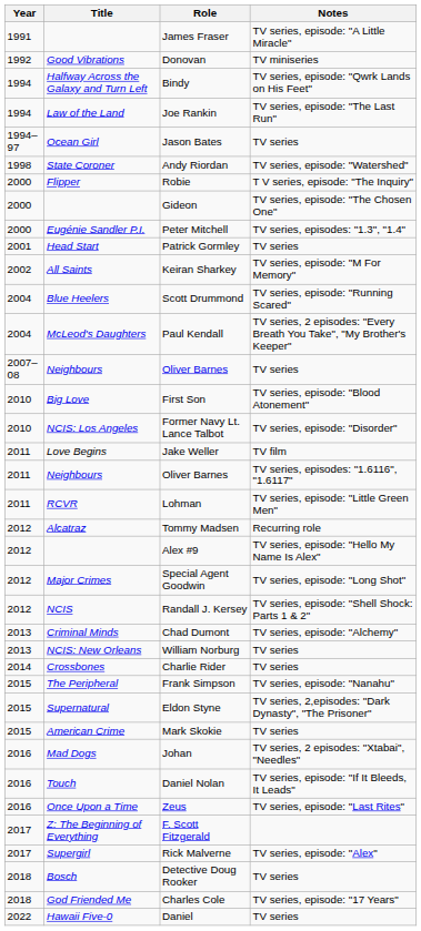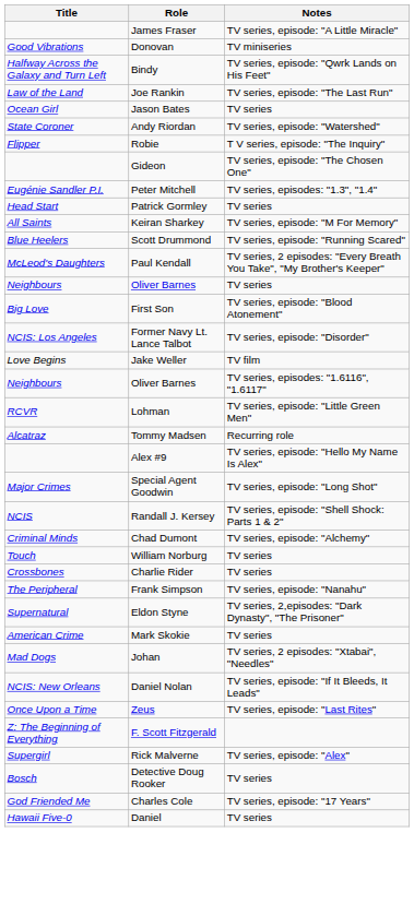 <table class="wikitable sortable">
 <tr>
-<th>Year</th>
 <th>Title</th>
 <th>Role</th>
 <th class="unsortable">Notes</th>
 </tr>
 <tr>
-<td>1991</td>
 <td><em></em></td>
 <td>James Fraser</td>
 <td>TV series, episode: "A Little Miracle"</td>
 </tr>
 <tr>
-<td>1992</td>
 <td><em><a href='#'>Good Vibrations</a></em></td>
 <td>Donovan</td>
 <td>TV miniseries</td>
 </tr>
 <tr>
-<td>1994</td>
 <td><em><a href='#'>Halfway Across the Galaxy and Turn Left</a></em></td>
 <td>Bindy</td>
 <td>TV series, episode: "Qwrk Lands on His Feet"</td>
 </tr>
 <tr>
-<td>1994</td>
 <td><em><a href='#'>Law of the Land</a></em></td>
 <td>Joe Rankin</td>
 <td>TV series, episode: "The Last Run"</td>
 </tr>
 <tr>
-<td>1994–97</td>
 <td><em><a href='#'>Ocean Girl</a></em></td>
 <td>Jason Bates</td>
 <td>TV series</td>
 </tr>
 <tr>
-<td>1998</td>
 <td><em><a href='#'>State Coroner</a></em></td>
 <td>Andy Riordan</td>
 <td>TV series, episode: "Watershed"</td>
 </tr>
 <tr>
-<td>2000</td>
 <td><em><a href='#'>Flipper</a></em></td>
 <td>Robie</td>
 <td>T V series, episode: "The Inquiry"</td>
 </tr>
 <tr>
-<td>2000</td>
 <td><em></em></td>
 <td>Gideon</td>
 <td>TV series, episode: "The Chosen One"</td>
 </tr>
 <tr>
-<td>2000</td>
 <td><em><a href='#'>Eugénie Sandler P.I.</a></em></td>
 <td>Peter Mitchell</td>
 <td>TV series, episodes: "1.3", "1.4"</td>
 </tr>
 <tr>
-<td>2001</td>
 <td><em><a href='#'>Head Start</a></em></td>
 <td>Patrick Gormley</td>
 <td>TV series</td>
 </tr>
 <tr>
-<td>2002</td>
 <td><em><a href='#'>All Saints</a></em></td>
 <td>Keiran Sharkey</td>
 <td>TV series, episode: "M For Memory"</td>
 </tr>
 <tr>
-<td>2004</td>
 <td><em><a href='#'>Blue Heelers</a></em></td>
 <td>Scott Drummond</td>
 <td>TV series, episode: "Running Scared"</td>
 </tr>
 <tr>
-<td>2004</td>
 <td><em><a href='#'>McLeod's Daughters</a></em></td>
 <td>Paul Kendall</td>
 <td>TV series, 2 episodes: "Every Breath You Take", "My Brother's Keeper"</td>
 </tr>
 <tr>
-<td>2007–08</td>
 <td><em><a href='#'>Neighbours</a></em></td>
 <td><a href='#'>Oliver Barnes</a></td>
 <td>TV series</td>
 </tr>
 <tr>
-<td>2010</td>
 <td><em><a href='#'>Big Love</a></em></td>
 <td>First Son</td>
 <td>TV series, episode: "Blood Atonement"</td>
 </tr>
 <tr>
-<td>2010</td>
 <td><em><a href='#'>NCIS: Los Angeles</a></em></td>
 <td>Former Navy Lt. Lance Talbot</td>
 <td>TV series, episode: "Disorder"</td>
 </tr>
 <tr>
-<td>2011</td>
 <td><em>Love Begins</em></td>
 <td>Jake Weller</td>
 <td>TV film</td>
 </tr>
 <tr>
-<td>2011</td>
 <td><em><a href='#'>Neighbours</a></em></td>
 <td>Oliver Barnes</td>
 <td>TV series, episodes: "1.6116", "1.6117"</td>
 </tr>
 <tr>
-<td>2011</td>
 <td><em><a href='#'>RCVR</a></em></td>
 <td>Lohman</td>
 <td>TV series, episode: "Little Green Men"</td>
 </tr>
 <tr>
-<td>2012</td>
 <td><em><a href='#'>Alcatraz</a></em></td>
 <td>Tommy Madsen</td>
 <td>Recurring role</td>
 </tr>
 <tr>
-<td>2012</td>
 <td><em></em></td>
 <td>Alex #9</td>
 <td>TV series, episode: "Hello My Name Is Alex"</td>
 </tr>
 <tr>
-<td>2012</td>
 <td><em><a href='#'>Major Crimes</a></em></td>
 <td>Special Agent Goodwin</td>
 <td>TV series, episode: "Long Shot"</td>
 </tr>
 <tr>
-<td>2012</td>
 <td><em><a href='#'>NCIS</a></em></td>
 <td>Randall J. Kersey</td>
 <td>TV series, episode: "Shell Shock: Parts 1 & 2"</td>
 </tr>
 <tr>
-<td>2013</td>
 <td><em><a href='#'>Criminal Minds</a></em></td>
 <td>Chad Dumont</td>
 <td>TV series, episode: "Alchemy"</td>
 </tr>
 <tr>
-<td>2013</td>
-<td><em><a href='#'>NCIS: New Orleans</a></em></td>
+<td><em><a href='#'>Touch</a></em></td>
 <td>William Norburg</td>
 <td>TV series</td>
 </tr>
 <tr>
-<td>2014</td>
 <td><em><a href='#'>Crossbones</a></em></td>
 <td>Charlie Rider</td>
 <td>TV series</td>
 </tr>
 <tr>
-<td>2015</td>
 <td><em><a href='#'>The Peripheral</a></em></td>
 <td>Frank Simpson</td>
 <td>TV series, episode: "Nanahu"</td>
 </tr>
 <tr>
-<td>2015</td>
 <td><em><a href='#'>Supernatural</a></em></td>
 <td>Eldon Styne</td>
 <td>TV series, 2,episodes: "Dark Dynasty", "The Prisoner"</td>
 </tr>
 <tr>
-<td>2015</td>
 <td><em><a href='#'>American Crime</a></em></td>
 <td>Mark Skokie</td>
 <td>TV series</td>
 </tr>
 <tr>
-<td>2016</td>
 <td><em><a href='#'>Mad Dogs</a></em></td>
 <td>Johan</td>
 <td>TV series, 2 episodes: "Xtabai", "Needles"</td>
 </tr>
 <tr>
-<td>2016</td>
-<td><em><a href='#'>Touch</a></em></td>
+<td><em><a href='#'>NCIS: New Orleans</a></em></td>
 <td>Daniel Nolan</td>
 <td>TV series, episode: "If It Bleeds, It Leads"</td>
 </tr>
 <tr>
-<td>2016</td>
 <td><em><a href='#'>Once Upon a Time</a></em></td>
 <td><a href='#'>Zeus</a></td>
 <td>TV series, episode: "<a href='#'>Last Rites</a>"</td>
 </tr>
 <tr>
-<td>2017</td>
 <td><em><a href='#'>Z: The Beginning of Everything</a></em></td>
 <td><a href='#'>F. Scott Fitzgerald</a></td>
 <td></td>
 </tr>
 <tr>
-<td>2017</td>
 <td><em><a href='#'>Supergirl</a></em></td>
 <td>Rick Malverne</td>
 <td>TV series, episode: "<a href='#'>Alex</a>"</td>
 </tr>
 <tr>
-<td>2018</td>
 <td><em><a href='#'>Bosch</a></em></td>
 <td>Detective Doug Rooker</td>
 <td>TV series</td>
 </tr>
 <tr>
-<td>2018</td>
 <td><em><a href='#'>God Friended Me</a></em></td>
 <td>Charles Cole</td>
 <td>TV series, episode: "17 Years"</td>
 </tr>
 <tr>
-<td>2022</td>
 <td><em><a href='#'>Hawaii Five-0</a></em></td>
 <td>Daniel</td>
 <td>TV series</td>
 </tr>
 </table>
